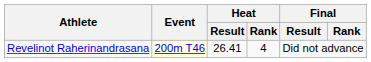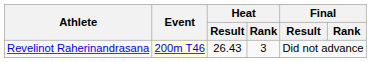 <table class="wikitable" style="font-size:90%">
 <tr>
 <th rowspan="2">Athlete</th>
 <th rowspan="2">Event</th>
 <th colspan="2">Heat</th>
 <th colspan="2">Final</th>
 </tr>
 <tr>
 <th>Result</th>
 <th>Rank</th>
 <th>Result</th>
 <th>Rank</th>
 </tr>
 <tr align=center>
 <td align=left><a href='#'>Revelinot Raherinandrasana</a></td>
 <td align=left style="background: lightyellow;"><a href='#'>200m T46</a></td>
-<td>26.41</td>
-<td>4</td>
+<td>26.43</td>
+<td>3</td>
 <td colspan="2">Did not advance</td>
 </tr>
 </table>
